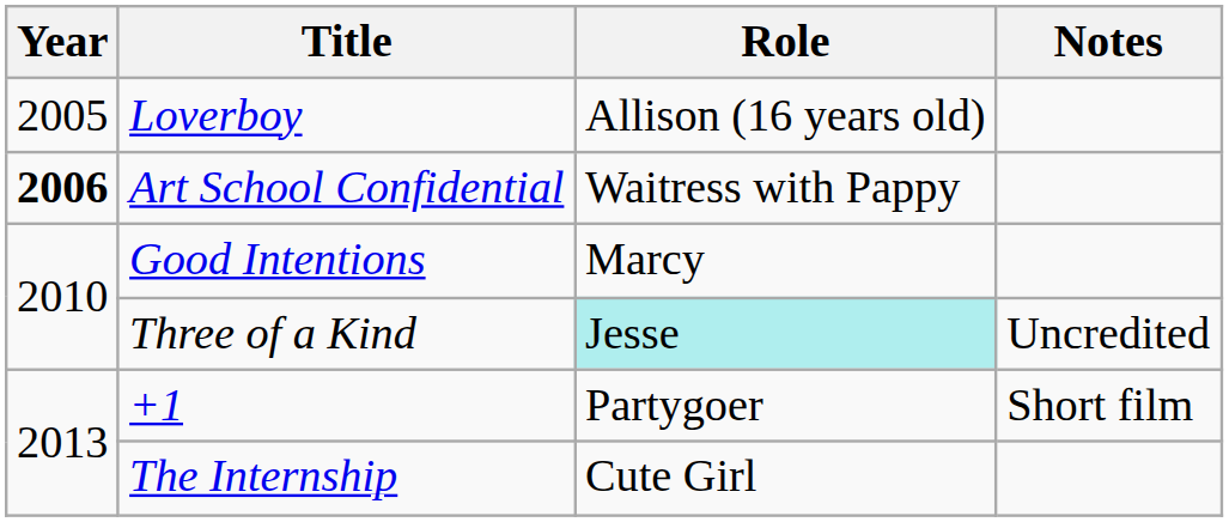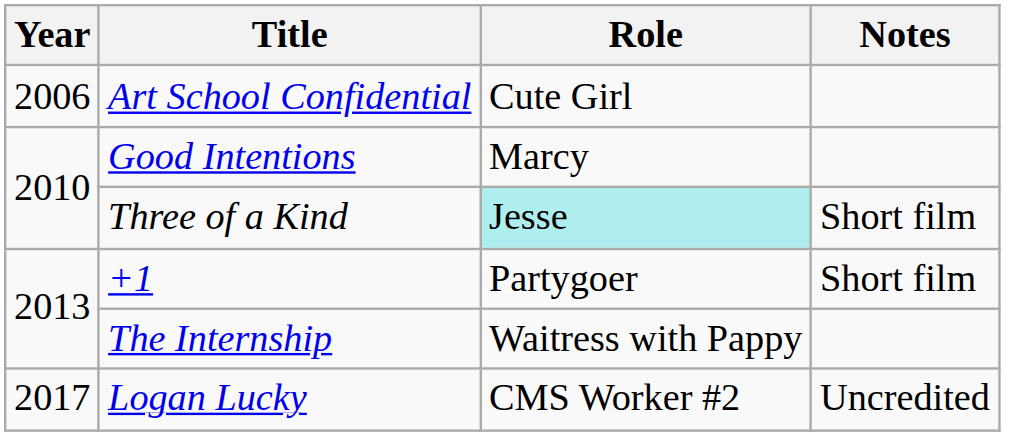 <table class="wikitable sortable">
 <tr>
 <th>Year</th>
 <th>Title</th>
 <th>Role</th>
 <th class="unsortable">Notes</th>
 </tr>
 <tr>
-<td>2005</td>
-<td><em><a href='#'>Loverboy</a></em></td>
-<td>Allison (16 years old)</td>
-<td></td>
-</tr>
-<tr>
-<td><strong>2006</strong></td>
+<td>2006</td>
 <td><em><a href='#'>Art School Confidential</a></em></td>
-<td>Waitress with Pappy</td>
+<td>Cute Girl</td>
 <td></td>
 </tr>
 <tr>
 <td rowspan="2">2010</td>
 <td><em><a href='#'>Good Intentions</a></em></td>
 <td>Marcy</td>
 <td></td>
 </tr>
 <tr>
 <td><em>Three of a Kind</em></td>
 <td style="background: paleturquoise;">Jesse</td>
-<td>Uncredited</td>
+<td>Short film</td>
 </tr>
 <tr>
 <td rowspan="2">2013</td>
 <td><em><a href='#'>+1</a></em></td>
 <td>Partygoer</td>
 <td>Short film</td>
 </tr>
 <tr>
 <td><em><a href='#'>The Internship</a></em></td>
-<td>Cute Girl</td>
+<td>Waitress with Pappy</td>
 <td></td>
 </tr>
+<tr>
+<td>2017</td>
+<td><em><a href='#'>Logan Lucky</a></em></td>
+<td>CMS Worker #2</td>
+<td>Uncredited</td>
+</tr>
 </table>
